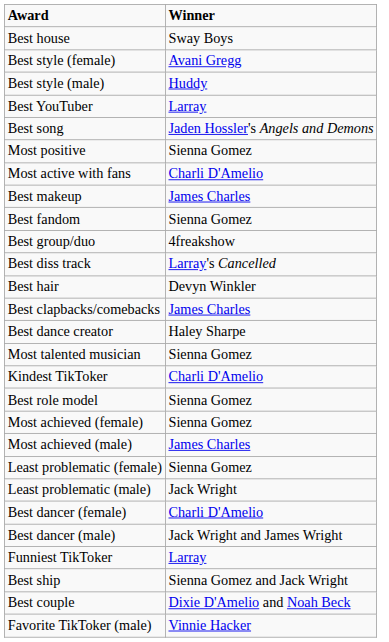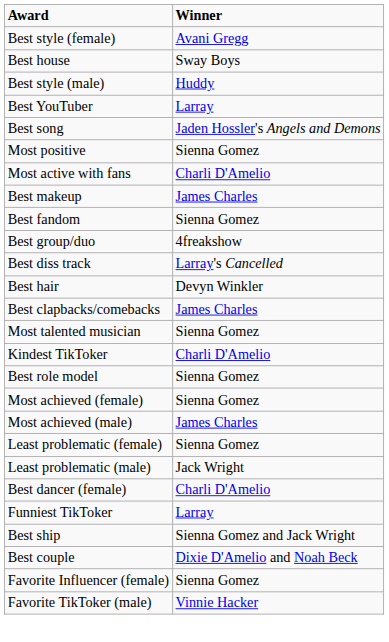 <table class="wikitable">
 <tr>
 <td><strong>Award</strong></td>
 <td><strong>Winner</strong></td>
 </tr>
 <tr>
+<td>Best style (female)</td>
+<td><a href='#'>Avani Gregg</a></td>
+</tr>
+<tr>
 <td>Best house</td>
 <td>Sway Boys</td>
-</tr>
-<tr>
-<td>Best style (female)</td>
-<td><a href='#'>Avani Gregg</a></td>
 </tr>
 <tr>
 <td>Best style (male)</td>
 <td><a href='#'>Huddy</a></td>
 </tr>
 <tr>
 <td>Best YouTuber</td>
 <td><a href='#'>Larray</a></td>
 </tr>
 <tr>
 <td>Best song</td>
 <td><a href='#'>Jaden Hossler</a>'s <em>Angels and Demons</em></td>
 </tr>
 <tr>
 <td>Most positive</td>
 <td>Sienna Gomez</td>
 </tr>
 <tr>
 <td>Most active with fans</td>
 <td><a href='#'>Charli D'Amelio</a></td>
 </tr>
 <tr>
 <td>Best makeup</td>
 <td><a href='#'>James Charles</a></td>
 </tr>
 <tr>
 <td>Best fandom</td>
 <td>Sienna Gomez</td>
 </tr>
 <tr>
 <td>Best group/duo</td>
 <td>4freakshow</td>
 </tr>
 <tr>
 <td>Best diss track</td>
 <td><a href='#'>Larray</a>'s <em>Cancelled</em></td>
 </tr>
 <tr>
 <td>Best hair</td>
 <td>Devyn Winkler</td>
 </tr>
 <tr>
 <td>Best clapbacks/comebacks</td>
 <td><a href='#'>James Charles</a></td>
 </tr>
 <tr>
-<td>Best dance creator</td>
-<td>Haley Sharpe</td>
-</tr>
-<tr>
 <td>Most talented musician</td>
 <td>Sienna Gomez</td>
 </tr>
 <tr>
 <td>Kindest TikToker</td>
 <td><a href='#'>Charli D'Amelio</a></td>
 </tr>
 <tr>
 <td>Best role model</td>
 <td>Sienna Gomez</td>
 </tr>
 <tr>
 <td>Most achieved (female)</td>
 <td>Sienna Gomez</td>
 </tr>
 <tr>
 <td>Most achieved (male)</td>
 <td><a href='#'>James Charles</a></td>
 </tr>
 <tr>
 <td>Least problematic (female)</td>
 <td>Sienna Gomez</td>
 </tr>
 <tr>
 <td>Least problematic (male)</td>
 <td>Jack Wright</td>
 </tr>
 <tr>
 <td>Best dancer (female)</td>
 <td><a href='#'>Charli D'Amelio</a></td>
 </tr>
 <tr>
-<td>Best dancer (male)</td>
-<td>Jack Wright and James Wright</td>
-</tr>
-<tr>
 <td>Funniest TikToker</td>
 <td><a href='#'>Larray</a></td>
 </tr>
 <tr>
 <td>Best ship</td>
 <td>Sienna Gomez and Jack Wright</td>
 </tr>
 <tr>
 <td>Best couple</td>
 <td><a href='#'>Dixie D'Amelio</a> and <a href='#'>Noah Beck</a></td>
 </tr>
 <tr>
+<td>Favorite Influencer (female)</td>
+<td>Sienna Gomez</td>
+</tr>
+<tr>
 <td>Favorite TikToker (male)</td>
 <td><a href='#'>Vinnie Hacker</a></td>
 </tr>
 </table>
